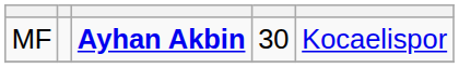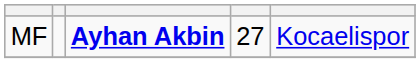 <table class="wikitable sortable" style="text-align: center">
 <tr>
 <th></th>
 <th></th>
 <th></th>
 <th></th>
 <th></th>
 </tr>
 <tr>
 <td>MF</td>
 <td></td>
 <td><strong><a href='#'>Ayhan Akbin</a></strong></td>
-<td>30</td>
+<td>27</td>
 <td><a href='#'>Kocaelispor</a></td>
 </tr>
 <tr>
 </tr>
 </table>
